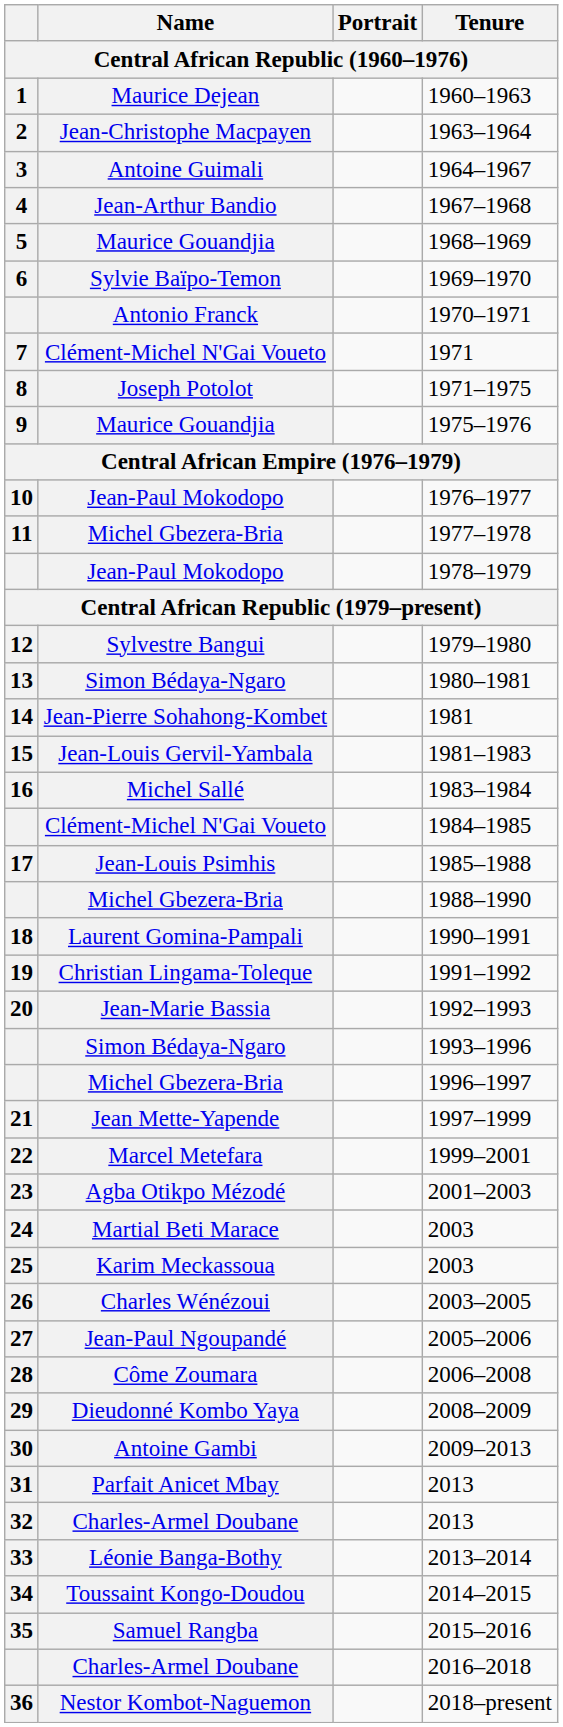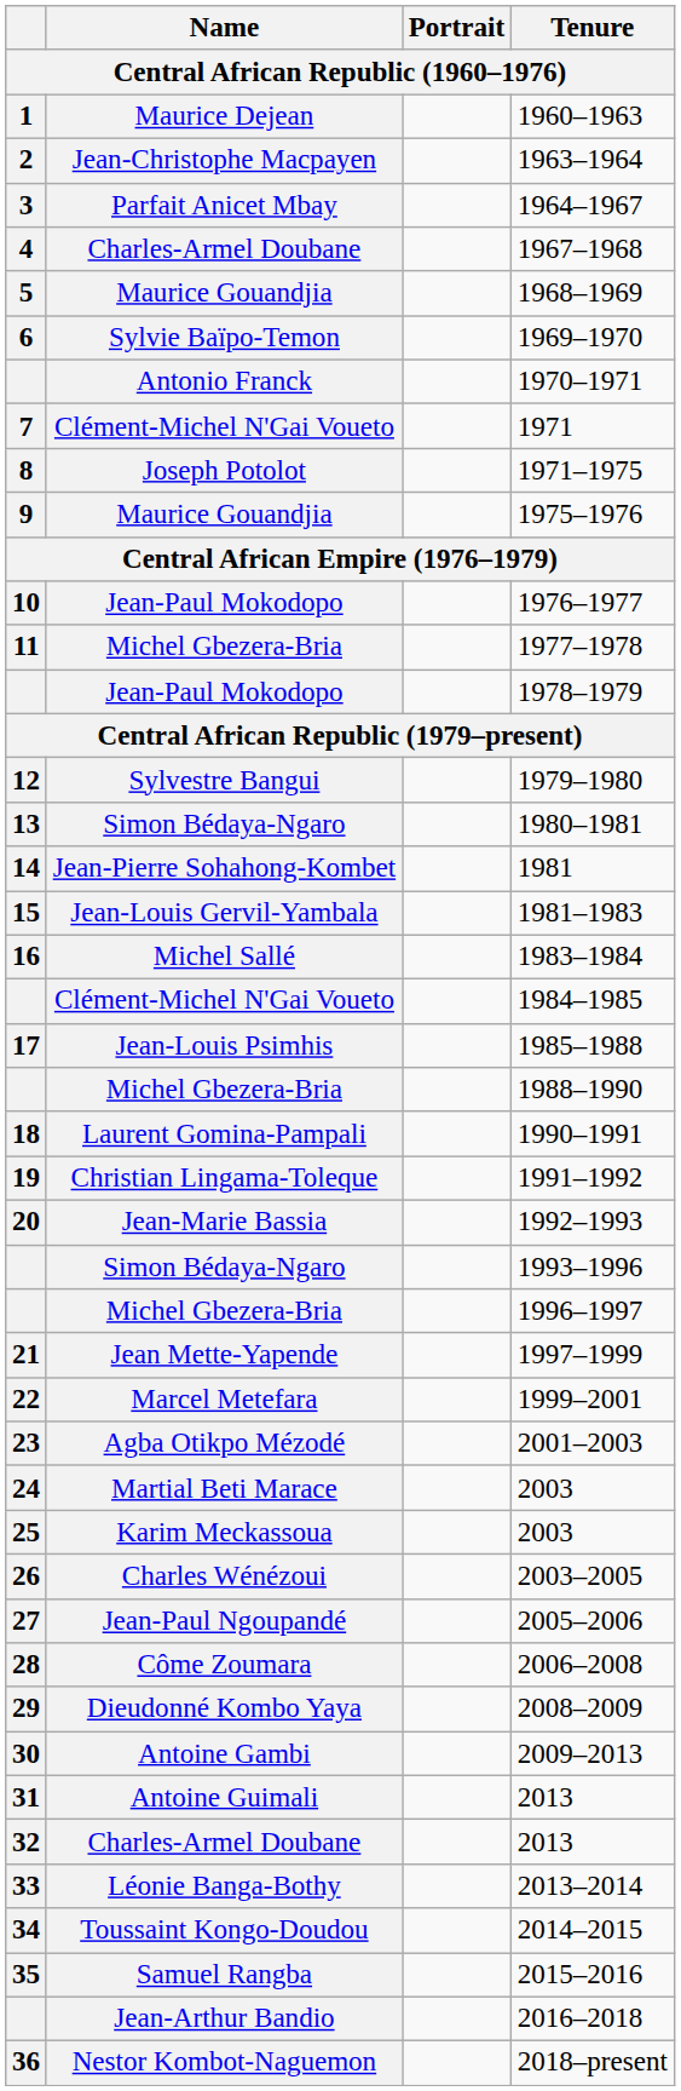 <table class="wikitable">
 <tr>
 <th></th>
 <th>Name<br></th>
 <th>Portrait</th>
 <th>Tenure</th>
 </tr>
 <tr>
 <th colspan="4" align="center">Central African Republic (1960–1976)</th>
 </tr>
 <tr>
 <th>1</th>
 <th align="center" scope="row" style="font-weight:normal;"><a href='#'>Maurice Dejean</a><br></th>
 <td></td>
 <td>1960–1963</td>
 </tr>
 <tr>
 <th>2</th>
 <th align="center" scope="row" style="font-weight:normal;"><a href='#'>Jean-Christophe Macpayen</a><br></th>
 <td></td>
 <td>1963–1964</td>
 </tr>
 <tr>
 <th>3</th>
-<th align="center" scope="row" style="font-weight:normal;"><a href='#'>Antoine Guimali</a><br></th>
+<th align="center" scope="row" style="font-weight:normal;"><a href='#'>Parfait Anicet Mbay</a></th>
 <td></td>
 <td>1964–1967</td>
 </tr>
 <tr>
 <th>4</th>
-<th align="center" scope="row" style="font-weight:normal;"><a href='#'>Jean-Arthur Bandio</a><br></th>
+<th align="center" scope="row" style="font-weight:normal;"><a href='#'>Charles-Armel Doubane</a><br></th>
 <td></td>
 <td>1967–1968</td>
 </tr>
 <tr>
 <th>5</th>
 <th align="center" scope="row" style="font-weight:normal;"><a href='#'>Maurice Gouandjia</a><br></th>
 <td></td>
 <td>1968–1969</td>
 </tr>
 <tr>
 <th>6</th>
 <th align="center" scope="row" style="font-weight:normal;"><a href='#'>Sylvie Baïpo-Temon</a></th>
 <td></td>
 <td>1969–1970</td>
 </tr>
 <tr>
 <th></th>
 <th align="center" scope="row" style="font-weight:normal;"><a href='#'>Antonio Franck</a><br></th>
 <td></td>
 <td>1970–1971</td>
 </tr>
 <tr>
 <th>7</th>
 <th align="center" scope="row" style="font-weight:normal;"><a href='#'>Clément-Michel N'Gai Voueto</a></th>
 <td></td>
 <td>1971</td>
 </tr>
 <tr>
 <th>8</th>
 <th align="center" scope="row" style="font-weight:normal;"><a href='#'>Joseph Potolot</a><br></th>
 <td></td>
 <td>1971–1975</td>
 </tr>
 <tr>
 <th>9</th>
 <th align="center" scope="row" style="font-weight:normal;"><a href='#'>Maurice Gouandjia</a><br></th>
 <td></td>
 <td>1975–1976</td>
 </tr>
 <tr>
 <th colspan="4" align="center">Central African Empire (1976–1979)</th>
 </tr>
 <tr>
 <th>10</th>
 <th align="center" scope="row" style="font-weight:normal;"><a href='#'>Jean-Paul Mokodopo</a><br></th>
 <td></td>
 <td>1976–1977</td>
 </tr>
 <tr>
 <th>11</th>
 <th align="center" scope="row" style="font-weight:normal;"><a href='#'>Michel Gbezera-Bria</a><br></th>
 <td></td>
 <td>1977–1978</td>
 </tr>
 <tr>
 <th></th>
 <th align="center" scope="row" style="font-weight:normal;"><a href='#'>Jean-Paul Mokodopo</a><br></th>
 <td></td>
 <td>1978–1979</td>
 </tr>
 <tr>
 <th colspan="4" align="center">Central African Republic (1979–present)</th>
 </tr>
 <tr>
 <th>12</th>
 <th align="center" scope="row" style="font-weight:normal;"><a href='#'>Sylvestre Bangui</a><br></th>
 <td></td>
 <td>1979–1980</td>
 </tr>
 <tr>
 <th>13</th>
 <th align="center" scope="row" style="font-weight:normal;"><a href='#'>Simon Bédaya-Ngaro</a><br></th>
 <td></td>
 <td>1980–1981</td>
 </tr>
 <tr>
 <th>14</th>
 <th align="center" scope="row" style="font-weight:normal;"><a href='#'>Jean-Pierre Sohahong-Kombet</a><br></th>
 <td></td>
 <td>1981</td>
 </tr>
 <tr>
 <th>15</th>
 <th align="center" scope="row" style="font-weight:normal;"><a href='#'>Jean-Louis Gervil-Yambala</a><br></th>
 <td></td>
 <td>1981–1983</td>
 </tr>
 <tr>
 <th>16</th>
 <th align="center" scope="row" style="font-weight:normal;"><a href='#'>Michel Sallé</a><br></th>
 <td></td>
 <td>1983–1984</td>
 </tr>
 <tr>
 <th></th>
 <th align="center" scope="row" style="font-weight:normal;"><a href='#'>Clément-Michel N'Gai Voueto</a></th>
 <td></td>
 <td>1984–1985</td>
 </tr>
 <tr>
 <th>17</th>
 <th align="center" scope="row" style="font-weight:normal;"><a href='#'>Jean-Louis Psimhis</a><br></th>
 <td></td>
 <td>1985–1988</td>
 </tr>
 <tr>
 <th></th>
 <th align="center" scope="row" style="font-weight:normal;"><a href='#'>Michel Gbezera-Bria</a><br></th>
 <td></td>
 <td>1988–1990</td>
 </tr>
 <tr>
 <th>18</th>
 <th align="center" scope="row" style="font-weight:normal;"><a href='#'>Laurent Gomina-Pampali</a><br></th>
 <td></td>
 <td>1990–1991</td>
 </tr>
 <tr>
 <th>19</th>
 <th align="center" scope="row" style="font-weight:normal;"><a href='#'>Christian Lingama-Toleque</a><br></th>
 <td></td>
 <td>1991–1992</td>
 </tr>
 <tr>
 <th>20</th>
 <th align="center" scope="row" style="font-weight:normal;"><a href='#'>Jean-Marie Bassia</a></th>
 <td></td>
 <td>1992–1993</td>
 </tr>
 <tr>
 <th></th>
 <th align="center" scope="row" style="font-weight:normal;"><a href='#'>Simon Bédaya-Ngaro</a><br></th>
 <td></td>
 <td>1993–1996</td>
 </tr>
 <tr>
 <th></th>
 <th align="center" scope="row" style="font-weight:normal;"><a href='#'>Michel Gbezera-Bria</a><br></th>
 <td></td>
 <td>1996–1997</td>
 </tr>
 <tr>
 <th>21</th>
 <th align="center" scope="row" style="font-weight:normal;"><a href='#'>Jean Mette-Yapende</a></th>
 <td></td>
 <td>1997–1999</td>
 </tr>
 <tr>
 <th>22</th>
 <th align="center" scope="row" style="font-weight:normal;"><a href='#'>Marcel Metefara</a><br></th>
 <td></td>
 <td>1999–2001</td>
 </tr>
 <tr>
 <th>23</th>
 <th align="center" scope="row" style="font-weight:normal;"><a href='#'>Agba Otikpo Mézodé</a></th>
 <td></td>
 <td>2001–2003</td>
 </tr>
 <tr>
 <th>24</th>
 <th align="center" scope="row" style="font-weight:normal;"><a href='#'>Martial Beti Marace</a><br></th>
 <td></td>
 <td>2003</td>
 </tr>
 <tr>
 <th>25</th>
 <th align="center" scope="row" style="font-weight:normal;"><a href='#'>Karim Meckassoua</a><br></th>
 <td></td>
 <td>2003</td>
 </tr>
 <tr>
 <th>26</th>
 <th align="center" scope="row" style="font-weight:normal;"><a href='#'>Charles Wénézoui</a><br></th>
 <td></td>
 <td>2003–2005</td>
 </tr>
 <tr>
 <th>27</th>
 <th align="center" scope="row" style="font-weight:normal;"><a href='#'>Jean-Paul Ngoupandé</a><br></th>
 <td></td>
 <td>2005–2006</td>
 </tr>
 <tr>
 <th>28</th>
 <th align="center" scope="row" style="font-weight:normal;"><a href='#'>Côme Zoumara</a><br></th>
 <td></td>
 <td>2006–2008</td>
 </tr>
 <tr>
 <th>29</th>
 <th align="center" scope="row" style="font-weight:normal;"><a href='#'>Dieudonné Kombo Yaya</a></th>
 <td></td>
 <td>2008–2009</td>
 </tr>
 <tr>
 <th>30</th>
 <th align="center" scope="row" style="font-weight:normal;"><a href='#'>Antoine Gambi</a></th>
 <td></td>
 <td>2009–2013</td>
 </tr>
 <tr>
 <th>31</th>
-<th align="center" scope="row" style="font-weight:normal;"><a href='#'>Parfait Anicet Mbay</a></th>
+<th align="center" scope="row" style="font-weight:normal;"><a href='#'>Antoine Guimali</a><br></th>
 <td></td>
 <td>2013</td>
 </tr>
 <tr>
 <th>32</th>
 <th align="center" scope="row" style="font-weight:normal;"><a href='#'>Charles-Armel Doubane</a><br></th>
 <td></td>
 <td>2013</td>
 </tr>
 <tr>
 <th>33</th>
 <th align="center" scope="row" style="font-weight:normal;"><a href='#'>Léonie Banga-Bothy</a></th>
 <td></td>
 <td>2013–2014</td>
 </tr>
 <tr>
 <th>34</th>
 <th align="center" scope="row" style="font-weight:normal;"><a href='#'>Toussaint Kongo-Doudou</a></th>
 <td></td>
 <td>2014–2015</td>
 </tr>
 <tr>
 <th>35</th>
 <th align="center" scope="row" style="font-weight:normal;"><a href='#'>Samuel Rangba</a><br></th>
 <td></td>
 <td>2015–2016</td>
 </tr>
 <tr>
 <th></th>
-<th align="center" scope="row" style="font-weight:normal;"><a href='#'>Charles-Armel Doubane</a><br></th>
+<th align="center" scope="row" style="font-weight:normal;"><a href='#'>Jean-Arthur Bandio</a><br></th>
 <td></td>
 <td>2016–2018</td>
 </tr>
 <tr>
 <th>36</th>
 <th align="center" scope="row" style="font-weight:normal;"><a href='#'>Nestor Kombot-Naguemon</a><br></th>
 <td></td>
 <td>2018–present</td>
 </tr>
 </table>
